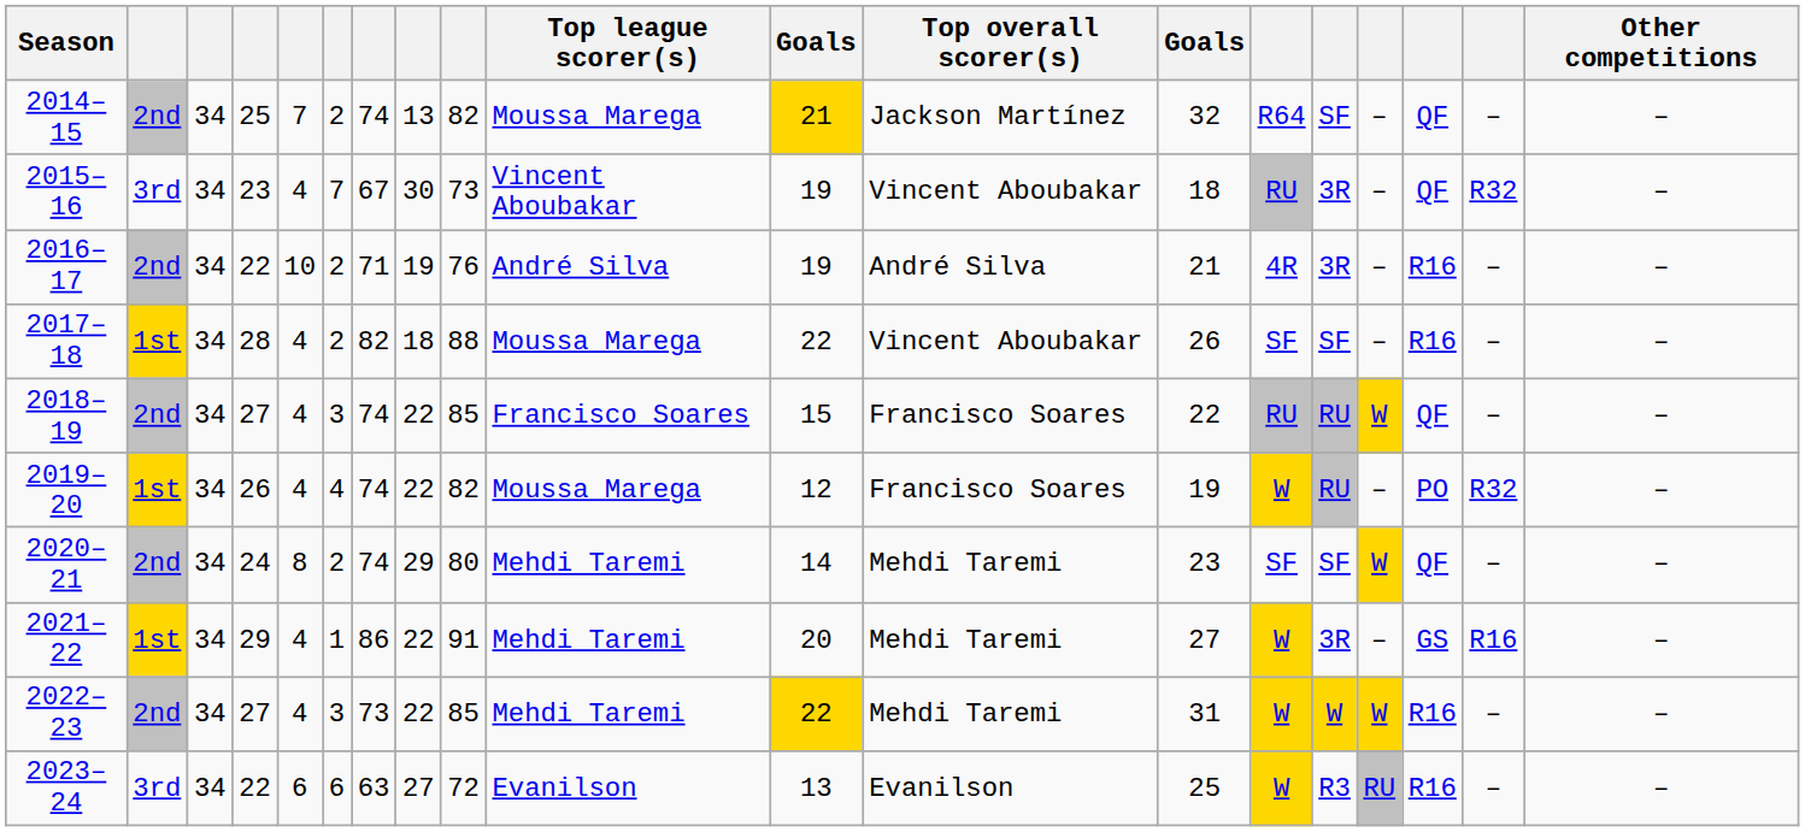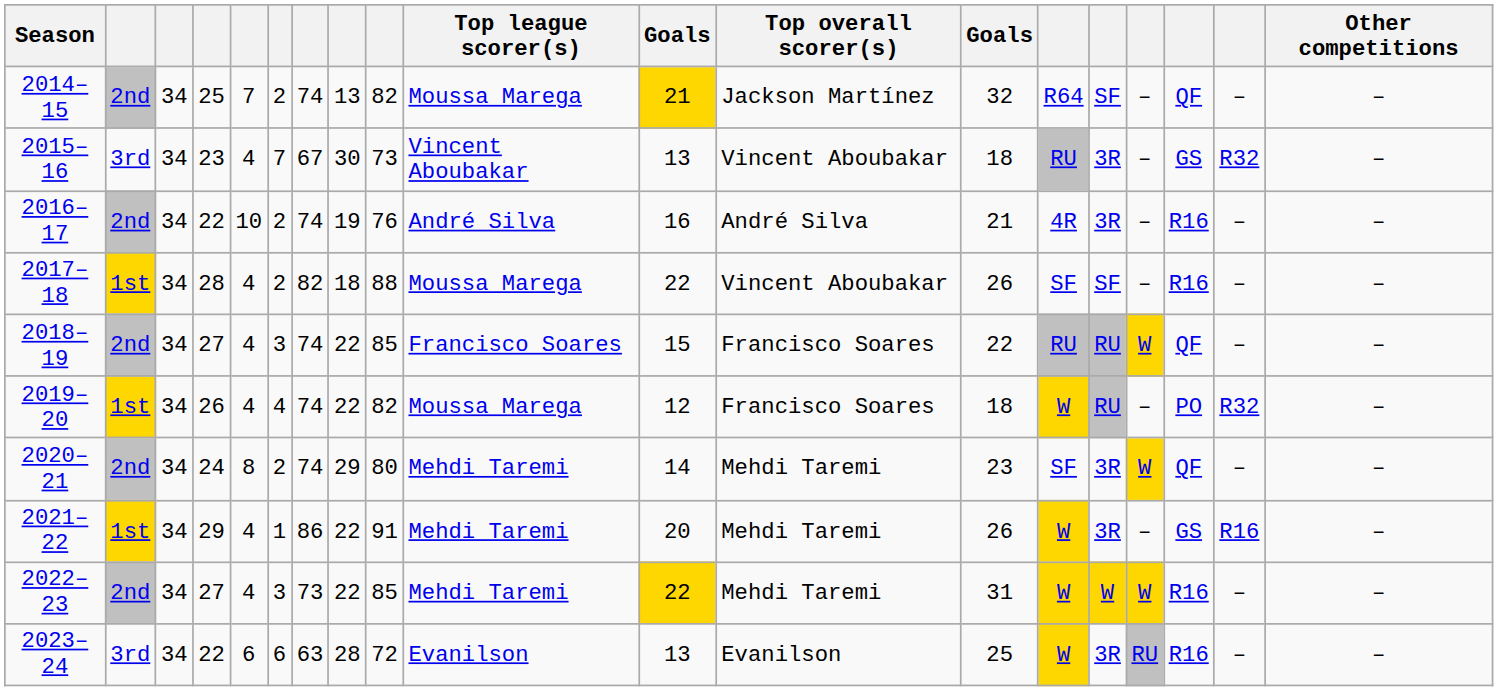 <table class="wikitable" style="text-align:center;">
 <tr>
 <th>Season</th>
 <th></th>
 <th></th>
 <th></th>
 <th></th>
 <th></th>
 <th></th>
 <th></th>
 <th></th>
 <th>Top league scorer(s)</th>
 <th>Goals</th>
 <th>Top overall scorer(s)</th>
 <th>Goals</th>
 <th></th>
 <th></th>
 <th></th>
 <th></th>
 <th></th>
 <th colspan=2>Other competitions</th>
 </tr>
 <tr>
 <td><a href='#'>2014–15</a></td>
 <td style="background:silver;"><a href='#'>2nd</a></td>
 <td>34</td>
 <td>25</td>
 <td>7</td>
 <td>2</td>
 <td>74</td>
 <td>13</td>
 <td>82</td>
 <td align="left"><a href='#'>Moussa Marega</a></td>
 <td style="background:gold;">21</td>
 <td align="left">Jackson Martínez</td>
 <td>32</td>
 <td><a href='#'>R64</a></td>
 <td><a href='#'>SF</a></td>
 <td>–</td>
 <td><a href='#'>QF</a></td>
 <td>–</td>
 <td colspan="2">–</td>
 </tr>
 <tr>
 <td><a href='#'>2015–16</a></td>
 <td><a href='#'>3rd</a></td>
 <td>34</td>
 <td>23</td>
 <td>4</td>
 <td>7</td>
 <td>67</td>
 <td>30</td>
 <td>73</td>
 <td align="left"><a href='#'>Vincent Aboubakar</a></td>
-<td>19</td>
+<td>13</td>
 <td align="left">Vincent Aboubakar</td>
 <td>18</td>
 <td style="background:silver;"><a href='#'>RU</a></td>
 <td><a href='#'>3R</a></td>
 <td>–</td>
-<td><a href='#'>QF</a></td>
+<td><a href='#'>GS</a></td>
 <td><a href='#'>R32</a></td>
 <td colspan="2">–</td>
 </tr>
 <tr>
 <td><a href='#'>2016–17</a></td>
 <td style="background:silver;"><a href='#'>2nd</a></td>
 <td>34</td>
 <td>22</td>
 <td>10</td>
 <td>2</td>
-<td>71</td>
+<td>74</td>
 <td>19</td>
 <td>76</td>
 <td align="left"><a href='#'>André Silva</a></td>
-<td>19</td>
+<td>16</td>
 <td align="left">André Silva</td>
 <td>21</td>
 <td><a href='#'>4R</a></td>
 <td><a href='#'>3R</a></td>
 <td>–</td>
 <td><a href='#'>R16</a></td>
 <td>–</td>
 <td colspan="2">–</td>
 </tr>
 <tr>
 <td><a href='#'>2017–18</a></td>
 <td style="background:gold;"><a href='#'>1st</a></td>
 <td>34</td>
 <td>28</td>
 <td>4</td>
 <td>2</td>
 <td>82</td>
 <td>18</td>
 <td>88</td>
 <td align="left"><a href='#'>Moussa Marega</a></td>
 <td>22</td>
 <td align="left">Vincent Aboubakar</td>
 <td>26</td>
 <td><a href='#'>SF</a></td>
 <td><a href='#'>SF</a></td>
 <td>–</td>
 <td><a href='#'>R16</a></td>
 <td>–</td>
 <td colspan="2">–</td>
 </tr>
 <tr>
 <td><a href='#'>2018–19</a></td>
 <td style="background:silver;"><a href='#'>2nd</a></td>
 <td>34</td>
 <td>27</td>
 <td>4</td>
 <td>3</td>
 <td>74</td>
 <td>22</td>
 <td>85</td>
 <td align="left"><a href='#'>Francisco Soares</a></td>
 <td>15</td>
 <td align="left">Francisco Soares</td>
 <td>22</td>
 <td style="background:silver;"><a href='#'>RU</a></td>
 <td style="background:silver;"><a href='#'>RU</a></td>
 <td style="background:gold;"><a href='#'>W</a></td>
 <td><a href='#'>QF</a></td>
 <td>–</td>
 <td colspan="2">–</td>
 </tr>
 <tr>
 <td><a href='#'>2019–20</a></td>
 <td style="background:gold;"><a href='#'>1st</a></td>
 <td>34</td>
 <td>26</td>
 <td>4</td>
 <td>4</td>
 <td>74</td>
 <td>22</td>
 <td>82</td>
 <td align="left"><a href='#'>Moussa Marega</a></td>
 <td>12</td>
 <td align="left">Francisco Soares</td>
-<td>19</td>
+<td>18</td>
 <td style="background:gold;"><a href='#'>W</a></td>
 <td style="background:silver;"><a href='#'>RU</a></td>
 <td>–</td>
 <td><a href='#'>PO</a></td>
 <td><a href='#'>R32</a></td>
 <td colspan="2">–</td>
 </tr>
 <tr>
 <td><a href='#'>2020–21</a></td>
 <td style="background:silver;"><a href='#'>2nd</a></td>
 <td>34</td>
 <td>24</td>
 <td>8</td>
 <td>2</td>
 <td>74</td>
 <td>29</td>
 <td>80</td>
 <td align="left"><a href='#'>Mehdi Taremi</a></td>
 <td>14</td>
 <td align="left">Mehdi Taremi</td>
 <td>23</td>
 <td><a href='#'>SF</a></td>
-<td><a href='#'>SF</a></td>
+<td><a href='#'>3R</a></td>
 <td style="background:gold;"><a href='#'>W</a></td>
 <td><a href='#'>QF</a></td>
 <td>–</td>
 <td colspan="2">–</td>
 </tr>
 <tr>
 <td><a href='#'>2021–22</a></td>
 <td style="background:gold;"><a href='#'>1st</a></td>
 <td>34</td>
 <td>29</td>
 <td>4</td>
 <td>1</td>
 <td>86</td>
 <td>22</td>
 <td>91</td>
 <td align="left"><a href='#'>Mehdi Taremi</a></td>
 <td>20</td>
 <td align="left">Mehdi Taremi</td>
-<td>27</td>
+<td>26</td>
 <td style="background:gold;"><a href='#'>W</a></td>
 <td><a href='#'>3R</a></td>
 <td>–</td>
 <td><a href='#'>GS</a></td>
 <td><a href='#'>R16</a></td>
 <td colspan="2">–</td>
 </tr>
 <tr>
 <td><a href='#'>2022–23</a></td>
 <td style="background:silver;"><a href='#'>2nd</a></td>
 <td>34</td>
 <td>27</td>
 <td>4</td>
 <td>3</td>
 <td>73</td>
 <td>22</td>
 <td>85</td>
 <td align="left"><a href='#'>Mehdi Taremi</a></td>
 <td style="background:gold;">22</td>
 <td align="left">Mehdi Taremi</td>
 <td>31</td>
 <td style="background:gold;"><a href='#'>W</a></td>
 <td style="background:gold;"><a href='#'>W</a></td>
 <td style="background:gold;"><a href='#'>W</a></td>
 <td><a href='#'>R16</a></td>
 <td>–</td>
 <td colspan="2">–</td>
 </tr>
 <tr>
 <td><a href='#'>2023–24</a></td>
 <td><a href='#'>3rd</a></td>
 <td>34</td>
 <td>22</td>
 <td>6</td>
 <td>6</td>
 <td>63</td>
-<td>27</td>
+<td>28</td>
 <td>72</td>
 <td align="left"><a href='#'>Evanilson</a></td>
 <td>13</td>
 <td align="left">Evanilson</td>
 <td>25</td>
 <td style="background:gold;"><a href='#'>W</a></td>
-<td><a href='#'>R3</a></td>
+<td><a href='#'>3R</a></td>
 <td style="background:silver;"><a href='#'>RU</a></td>
 <td><a href='#'>R16</a></td>
 <td>–</td>
 <td colspan="2">–</td>
 </tr>
 </table>
